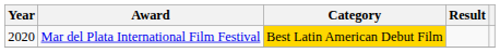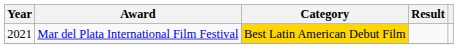 <table class="wikitable">
 <tr>
 <th>Year</th>
 <th>Award</th>
 <th>Category</th>
 <th>Result</th>
 <th></th>
 </tr>
 <tr>
-<td>2020</td>
+<td>2021</td>
 <td><a href='#'>Mar del Plata International Film Festival</a></td>
 <td style="background: gold;">Best Latin American Debut Film</td>
 <td></td>
 <td></td>
 </tr>
 <tr>
 </tr>
 </table>
